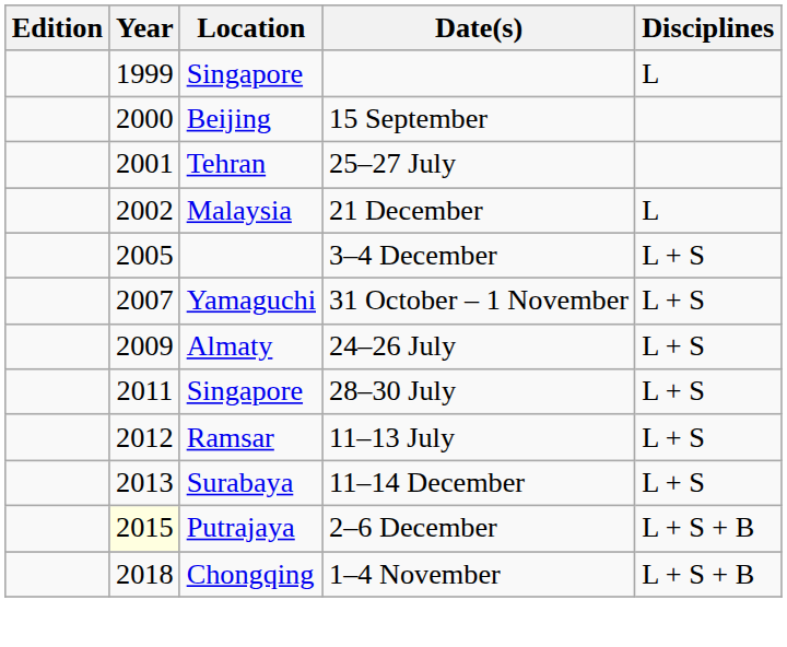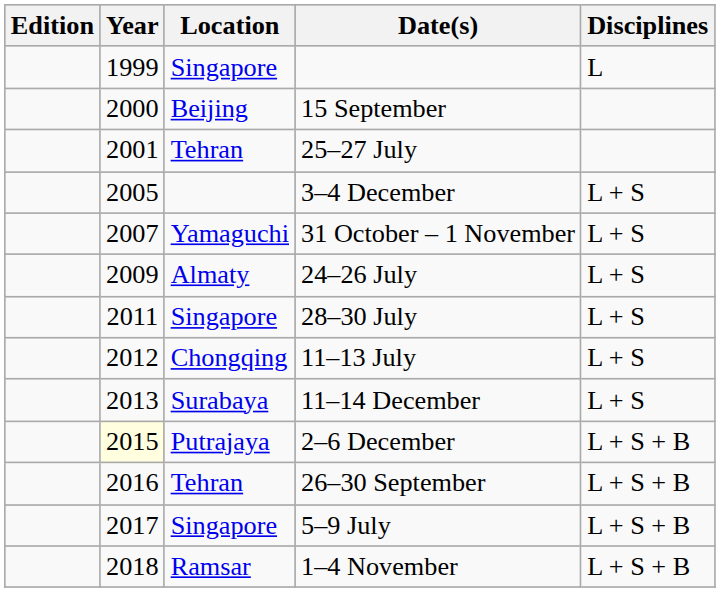 <table class="wikitable">
 <tr>
 <th>Edition</th>
 <th>Year</th>
 <th>Location</th>
 <th>Date(s)</th>
 <th>Disciplines</th>
 </tr>
 <tr>
 <td align="center"></td>
 <td align="center">1999</td>
 <td> <a href='#'>Singapore</a></td>
 <td></td>
 <td>L</td>
 </tr>
 <tr>
 <td align="center"></td>
 <td align="center">2000</td>
 <td> <a href='#'>Beijing</a></td>
 <td>15 September</td>
 <td></td>
 </tr>
 <tr>
 <td align="center"></td>
 <td align="center">2001</td>
 <td> <a href='#'>Tehran</a></td>
 <td>25–27 July</td>
 <td></td>
-</tr>
-<tr>
-<td align="center"></td>
-<td align="center">2002</td>
-<td> <a href='#'>Malaysia</a></td>
-<td>21 December</td>
-<td>L</td>
 </tr>
 <tr>
 <td align="center"></td>
 <td align="center">2005</td>
 <td></td>
 <td>3–4 December</td>
 <td>L + S</td>
 </tr>
 <tr>
 <td align="center"></td>
 <td align="center">2007</td>
 <td> <a href='#'>Yamaguchi</a></td>
 <td>31 October – 1 November</td>
 <td>L + S</td>
 </tr>
 <tr>
 <td align="center"></td>
 <td align="center">2009</td>
 <td> <a href='#'>Almaty</a></td>
 <td>24–26 July</td>
 <td>L + S</td>
 </tr>
 <tr>
 <td align="center"></td>
 <td align="center">2011</td>
 <td> <a href='#'>Singapore</a></td>
 <td>28–30 July</td>
 <td>L + S</td>
 </tr>
 <tr>
 <td align="center"></td>
 <td align="center">2012</td>
-<td> <a href='#'>Ramsar</a></td>
+<td> <a href='#'>Chongqing</a></td>
 <td>11–13 July</td>
 <td>L + S</td>
 </tr>
 <tr>
 <td align="center"></td>
 <td align="center">2013</td>
 <td> <a href='#'>Surabaya</a></td>
 <td>11–14 December</td>
 <td>L + S</td>
 </tr>
 <tr>
 <td align="center"></td>
 <td align="center" style="background: lightyellow;">2015</td>
 <td> <a href='#'>Putrajaya</a></td>
 <td>2–6 December</td>
 <td>L + S + B</td>
 </tr>
 <tr>
 <td align="center"></td>
+<td align="center">2016</td>
+<td> <a href='#'>Tehran</a></td>
+<td>26–30 September</td>
+<td>L + S + B</td>
+</tr>
+<tr>
+<td align="center"></td>
+<td align="center">2017</td>
+<td> <a href='#'>Singapore</a></td>
+<td>5–9 July</td>
+<td>L + S + B</td>
+</tr>
+<tr>
+<td align="center"></td>
 <td align="center">2018</td>
-<td> <a href='#'>Chongqing</a></td>
+<td> <a href='#'>Ramsar</a></td>
 <td>1–4 November</td>
 <td>L + S + B</td>
 </tr>
 </table>
